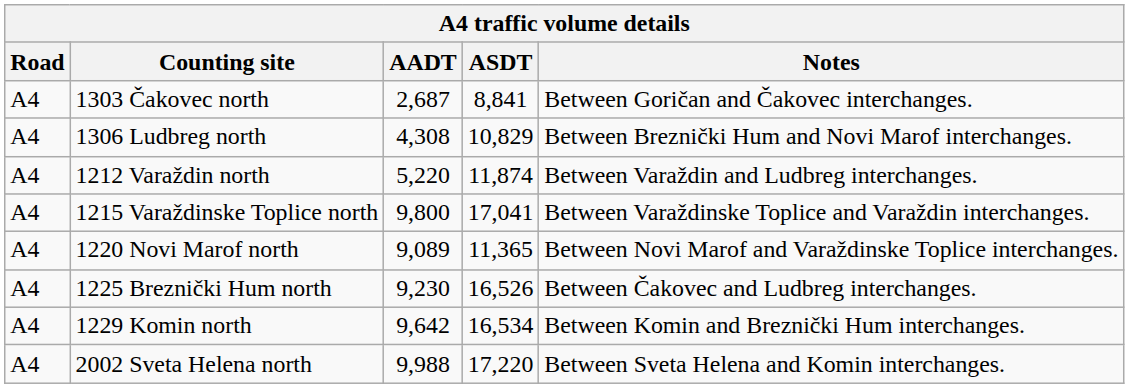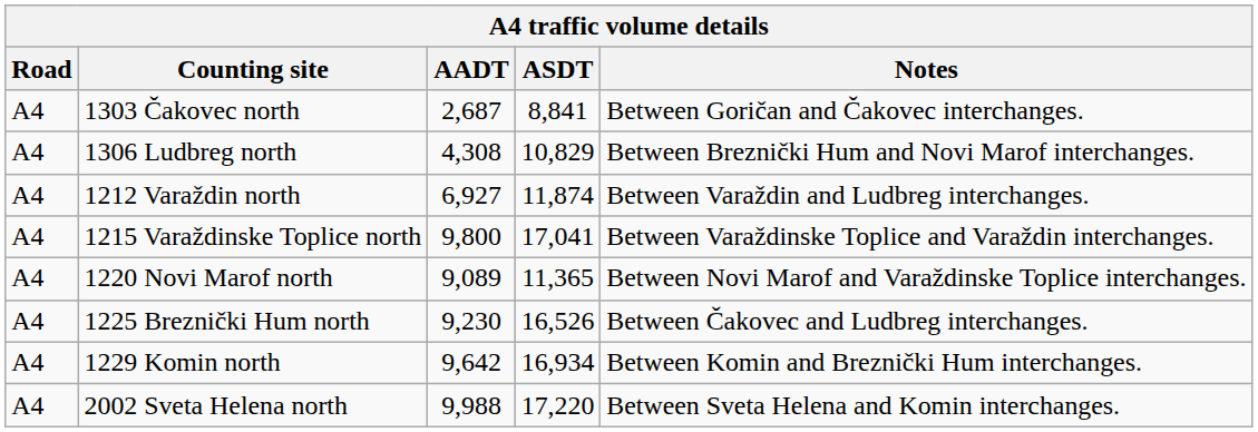 <table class="wikitable">
 <tr>
 <td colspan="5"  style="text-align:center; background:#f2f2f2; margin-top:15;"><strong>A4 traffic volume details</strong></td>
 </tr>
 <tr style="text-align:center; background:#f2f2f2;">
 <td><strong>Road</strong></td>
 <td><strong>Counting site</strong></td>
 <td><strong>AADT</strong></td>
 <td><strong>ASDT</strong></td>
 <td><strong>Notes</strong></td>
 </tr>
 <tr>
 <td> A4</td>
 <td>1303 Čakovec north</td>
 <td align=center>2,687</td>
 <td align=center>8,841</td>
 <td>Between Goričan and Čakovec interchanges.</td>
 </tr>
 <tr>
 <td> A4</td>
 <td>1306 Ludbreg north</td>
 <td align=center>4,308</td>
 <td align=center>10,829</td>
 <td>Between Breznički Hum and Novi Marof interchanges.</td>
 </tr>
 <tr>
 <td> A4</td>
 <td>1212 Varaždin north</td>
-<td align=center>5,220</td>
+<td align=center>6,927</td>
 <td align=center>11,874</td>
 <td>Between Varaždin and Ludbreg interchanges.</td>
 </tr>
 <tr>
 <td> A4</td>
 <td>1215 Varaždinske Toplice north</td>
 <td align=center>9,800</td>
 <td align=center>17,041</td>
 <td>Between Varaždinske Toplice and Varaždin interchanges.</td>
 </tr>
 <tr>
 <td> A4</td>
 <td>1220 Novi Marof north</td>
 <td align=center>9,089</td>
 <td align=center>11,365</td>
 <td>Between Novi Marof and Varaždinske Toplice interchanges.</td>
 </tr>
 <tr>
 <td> A4</td>
 <td>1225 Breznički Hum north</td>
 <td align=center>9,230</td>
 <td align=center>16,526</td>
 <td>Between Čakovec and Ludbreg interchanges.</td>
 </tr>
 <tr>
 <td> A4</td>
 <td>1229 Komin north</td>
 <td align=center>9,642</td>
-<td align=center>16,534</td>
+<td align=center>16,934</td>
 <td>Between Komin and Breznički Hum interchanges.</td>
 </tr>
 <tr>
 <td> A4</td>
 <td>2002 Sveta Helena north</td>
 <td align=center>9,988</td>
 <td align=center>17,220</td>
 <td>Between Sveta Helena and Komin interchanges.</td>
 </tr>
 </table>
